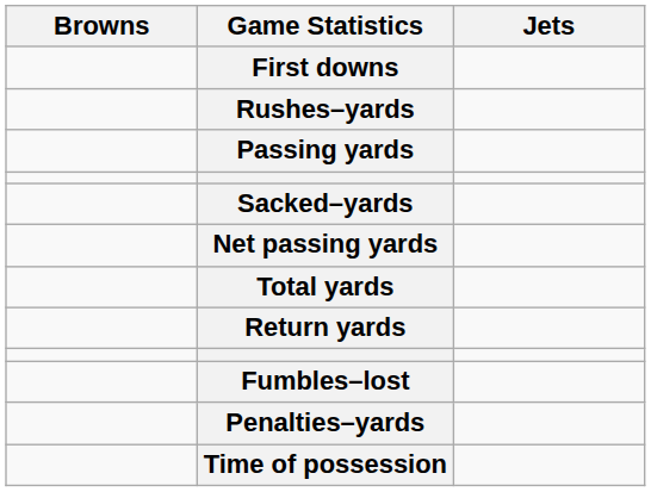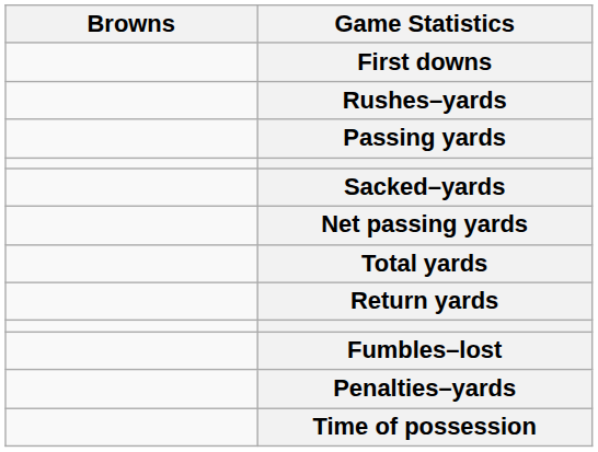 <table class="wikitable" style="margin: 1em auto 1em auto">
 <tr>
 <th style="width:30%;">Browns</th>
 <th style="width:40%;">Game Statistics</th>
-<th style="width:30%;">Jets</th>
 </tr>
 <tr>
 <td style="text-align:right;"></td>
 <th>First downs</th>
-<td></td>
 </tr>
 <tr>
 <td style="text-align:right;"></td>
 <th>Rushes–yards</th>
-<td></td>
 </tr>
 <tr>
 <td style="text-align:right;"></td>
 <th>Passing yards</th>
-<td></td>
 </tr>
 <tr>
 <td style="text-align:right;"></td>
 <th></th>
-<td></td>
 </tr>
 <tr>
 <td style="text-align:right;"></td>
 <th>Sacked–yards</th>
-<td></td>
 </tr>
 <tr>
 <td style="text-align:right;"></td>
 <th>Net passing yards</th>
-<td></td>
 </tr>
 <tr>
 <td style="text-align:right;"></td>
 <th>Total yards</th>
-<td></td>
 </tr>
 <tr>
 <td style="text-align:right;"></td>
 <th>Return yards</th>
-<td></td>
 </tr>
 <tr>
 <td style="text-align:right;"></td>
 <th></th>
-<td></td>
 </tr>
 <tr>
 <td style="text-align:right;"></td>
 <th>Fumbles–lost</th>
-<td></td>
 </tr>
 <tr>
 <td style="text-align:right;"></td>
 <th>Penalties–yards</th>
-<td></td>
 </tr>
 <tr>
 <td style="text-align:right;"></td>
 <th>Time of possession</th>
-<td></td>
 </tr>
 </table>
